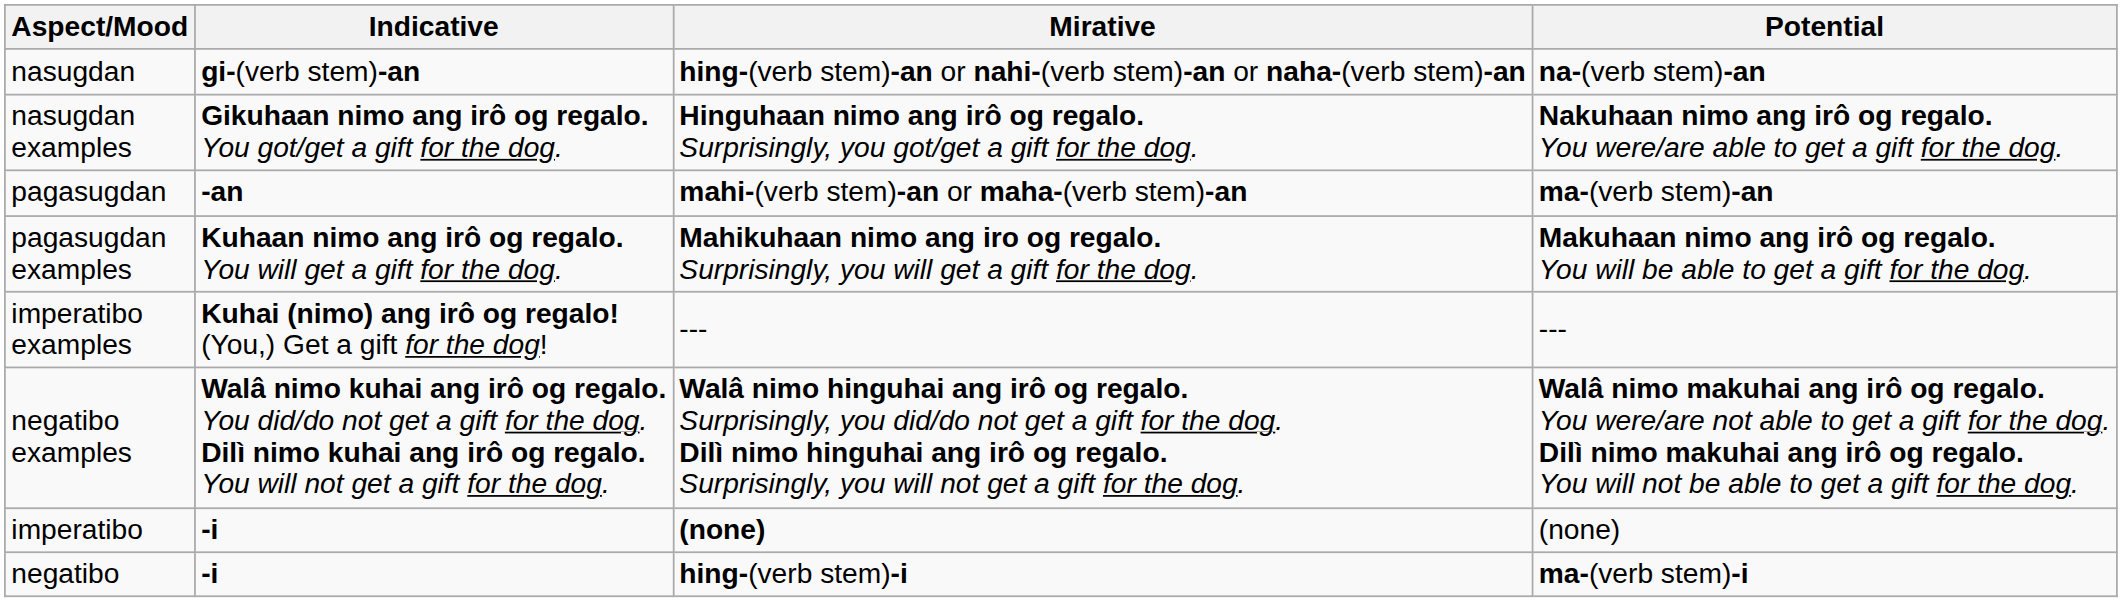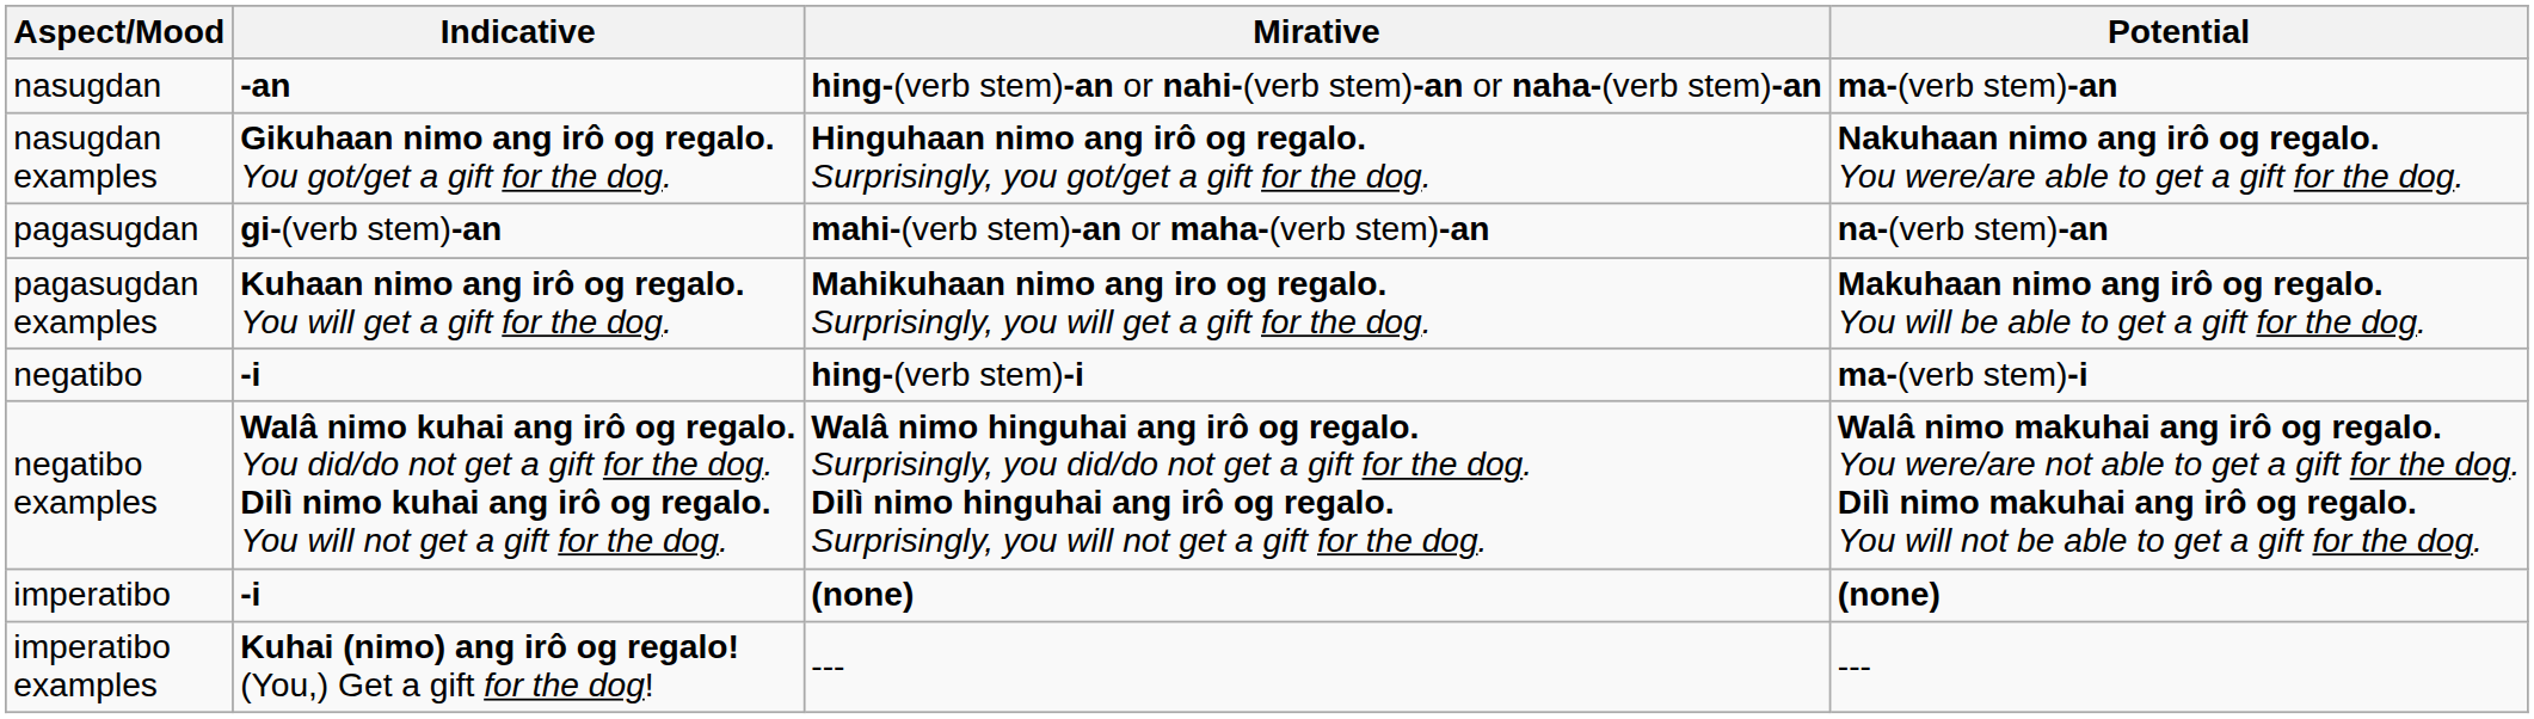 <table class="wikitable">
 <tr>
 <th>Aspect/Mood</th>
 <th>Indicative</th>
 <th>Mirative</th>
 <th>Potential</th>
 </tr>
 <tr>
 <td>nasugdan</td>
-<td><strong>gi-</strong>(verb stem)<strong>-an</strong></td>
+<td><strong>-an</strong></td>
 <td><strong>hing-</strong>(verb stem)<strong>-an</strong> or <strong>nahi-</strong>(verb stem)<strong>-an</strong> or <strong>naha-</strong>(verb stem)<strong>-an</strong></td>
-<td><strong>na-</strong>(verb stem)<strong>-an</strong></td>
+<td><strong>ma-</strong>(verb stem)<strong>-an</strong></td>
 </tr>
 <tr>
 <td>nasugdan<br>examples</td>
 <td><strong>Gikuhaan nimo ang irô og regalo.</strong><br><em>You got/get a gift <u>for the dog</u>.</em></td>
 <td><strong>Hinguhaan nimo ang irô og regalo.</strong><br><em>Surprisingly, you got/get a gift <u>for the dog</u>.</em></td>
 <td><strong>Nakuhaan nimo ang irô og regalo.</strong><br><em>You were/are able to get a gift <u>for the dog</u>.</em></td>
 </tr>
 <tr>
 <td>pagasugdan</td>
-<td><strong>-an</strong></td>
+<td><strong>gi-</strong>(verb stem)<strong>-an</strong></td>
 <td><strong>mahi-</strong>(verb stem)<strong>-an</strong> or <strong>maha-</strong>(verb stem)<strong>-an</strong></td>
-<td><strong>ma-</strong>(verb stem)<strong>-an</strong></td>
+<td><strong>na-</strong>(verb stem)<strong>-an</strong></td>
 </tr>
 <tr>
 <td>pagasugdan<br>examples</td>
 <td><strong>Kuhaan nimo ang irô og regalo.</strong><br><em>You will get a gift <u>for the dog</u>.</em></td>
 <td><strong>Mahikuhaan nimo ang iro og regalo.</strong><br><em>Surprisingly, you will get a gift <u>for the dog</u>.</em></td>
 <td><strong>Makuhaan nimo ang irô og regalo.</strong><br><em>You will be able to get a gift <u>for the dog</u>.</em></td>
 </tr>
 <tr>
-<td>imperatibo<br>examples</td>
-<td><strong>Kuhai (nimo) ang irô og regalo!</strong><br>(You,) Get a gift <u><em>for the dog</em></u>!</td>
-<td>---</td>
-<td>---</td>
+<td>negatibo</td>
+<td><strong>-i</strong></td>
+<td><strong>hing-</strong>(verb stem)<strong>-i</strong></td>
+<td><strong>ma-</strong>(verb stem)<strong>-i</strong></td>
 </tr>
 <tr>
 <td>negatibo<br>examples</td>
 <td><strong>Walâ nimo kuhai ang irô og regalo.</strong><br><em>You did/do not get a gift <u>for the dog</u>.</em><br><strong>Dilì nimo kuhai ang irô og regalo.</strong><br><em>You will not get a gift <u>for the dog</u>.</em></td>
 <td><strong>Walâ nimo hinguhai ang irô og regalo.</strong><br><em>Surprisingly, you did/do not get a gift <u>for the dog</u>.</em><br><strong>Dilì nimo hinguhai ang irô og regalo.</strong><br><em>Surprisingly, you will not get a gift <u>for the dog</u>.</em></td>
 <td><strong>Walâ nimo makuhai ang irô og regalo.</strong><br><em>You were/are not able to get a gift <u>for the dog</u>.</em><br><strong>Dilì nimo makuhai ang irô og regalo.</strong><br><em>You will not be able to get a gift <u>for the dog</u>.</em></td>
 </tr>
 <tr>
 <td>imperatibo</td>
 <td><strong>-i</strong></td>
 <td><strong>(none)</strong></td>
-<td>(none)</td>
+<td><strong>(none)</strong></td>
 </tr>
 <tr>
-<td>negatibo</td>
-<td><strong>-i</strong></td>
-<td><strong>hing-</strong>(verb stem)<strong>-i</strong></td>
-<td><strong>ma-</strong>(verb stem)<strong>-i</strong></td>
+<td>imperatibo<br>examples</td>
+<td><strong>Kuhai (nimo) ang irô og regalo!</strong><br>(You,) Get a gift <u><em>for the dog</em></u>!</td>
+<td>---</td>
+<td>---</td>
 </tr>
 </table>
